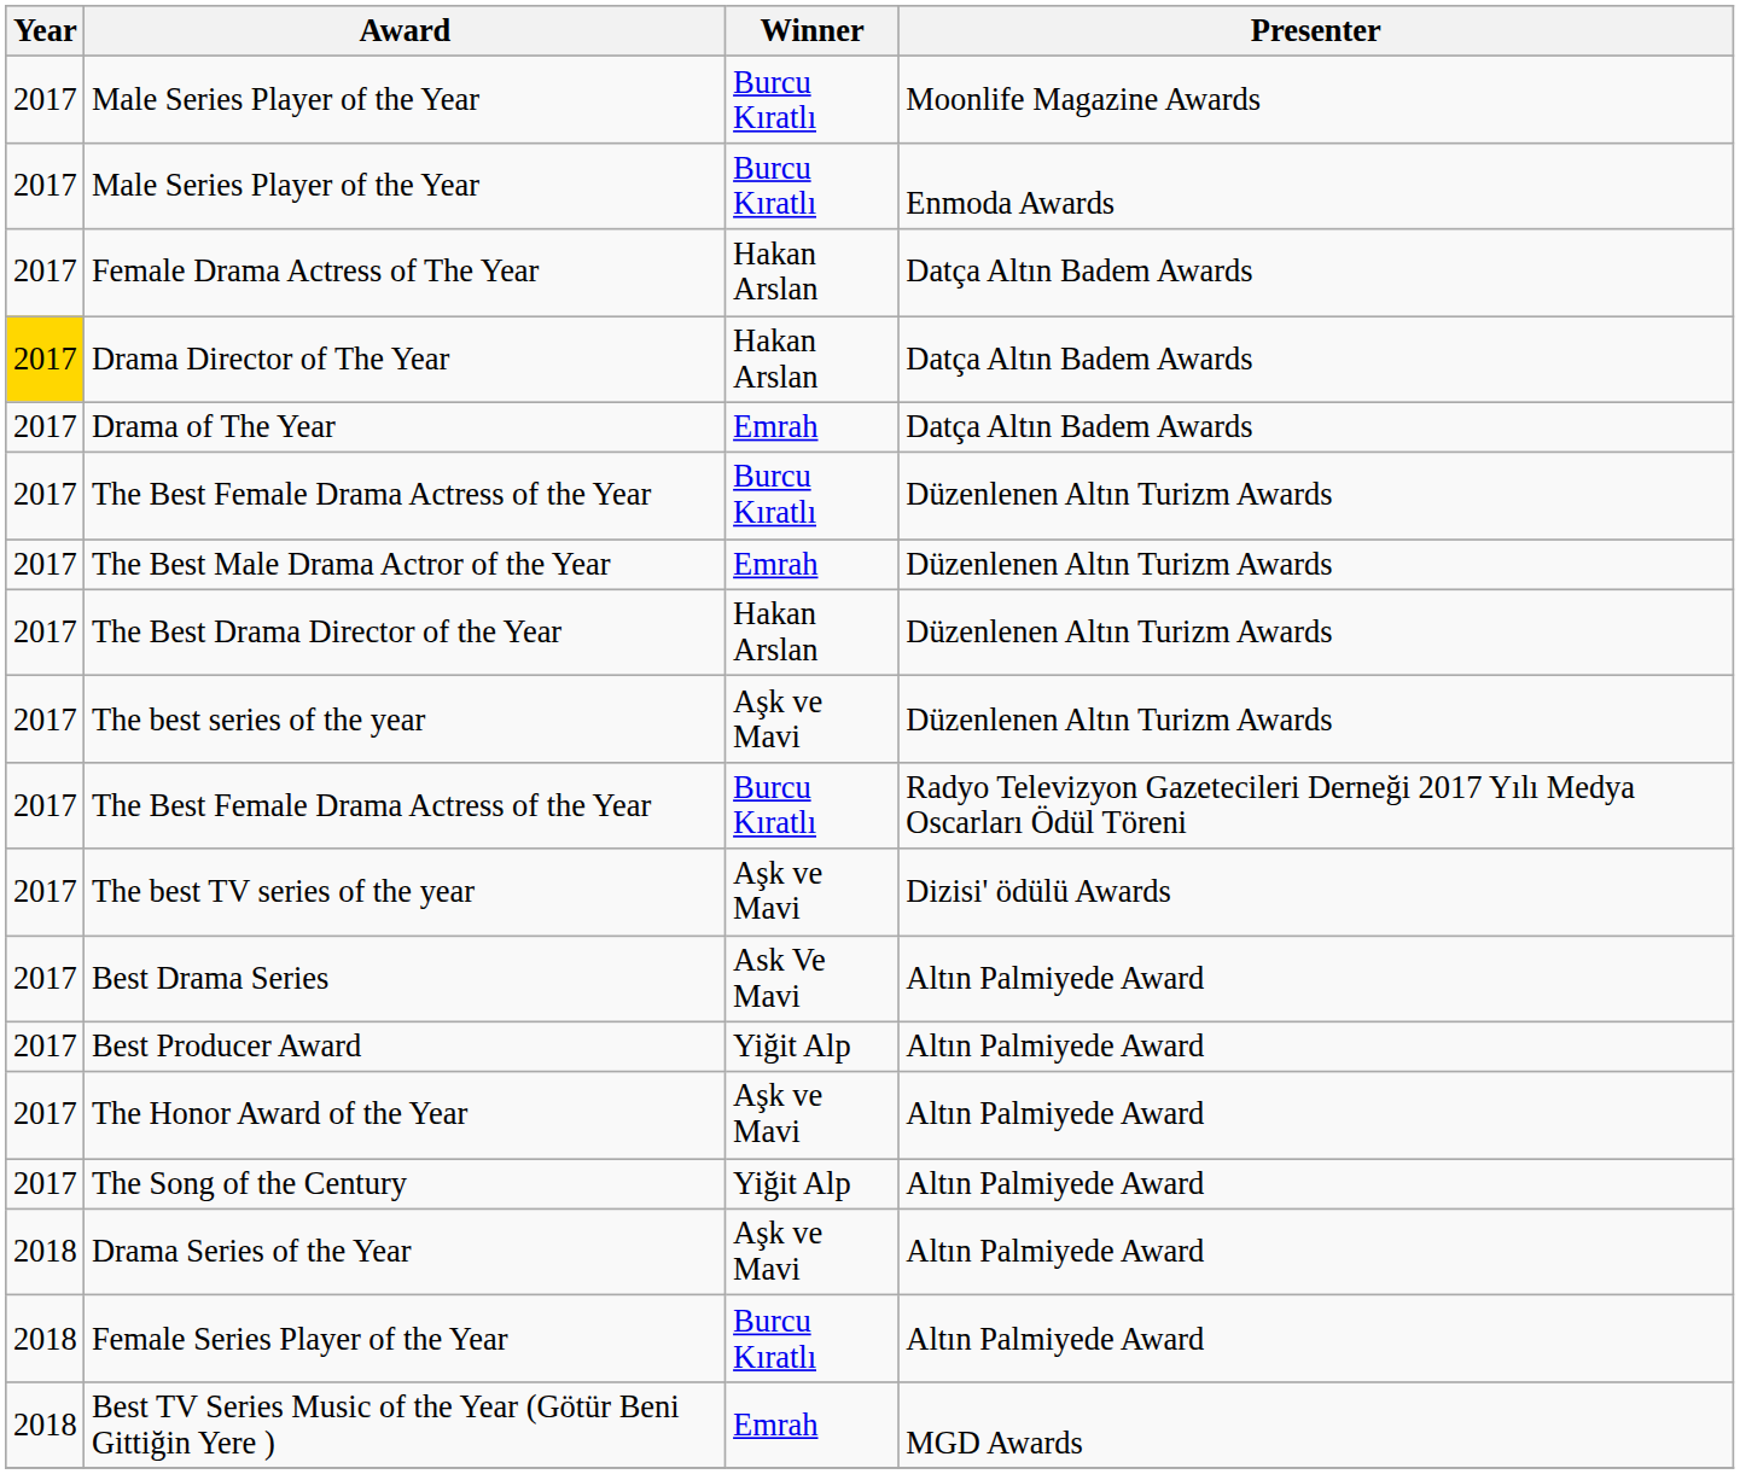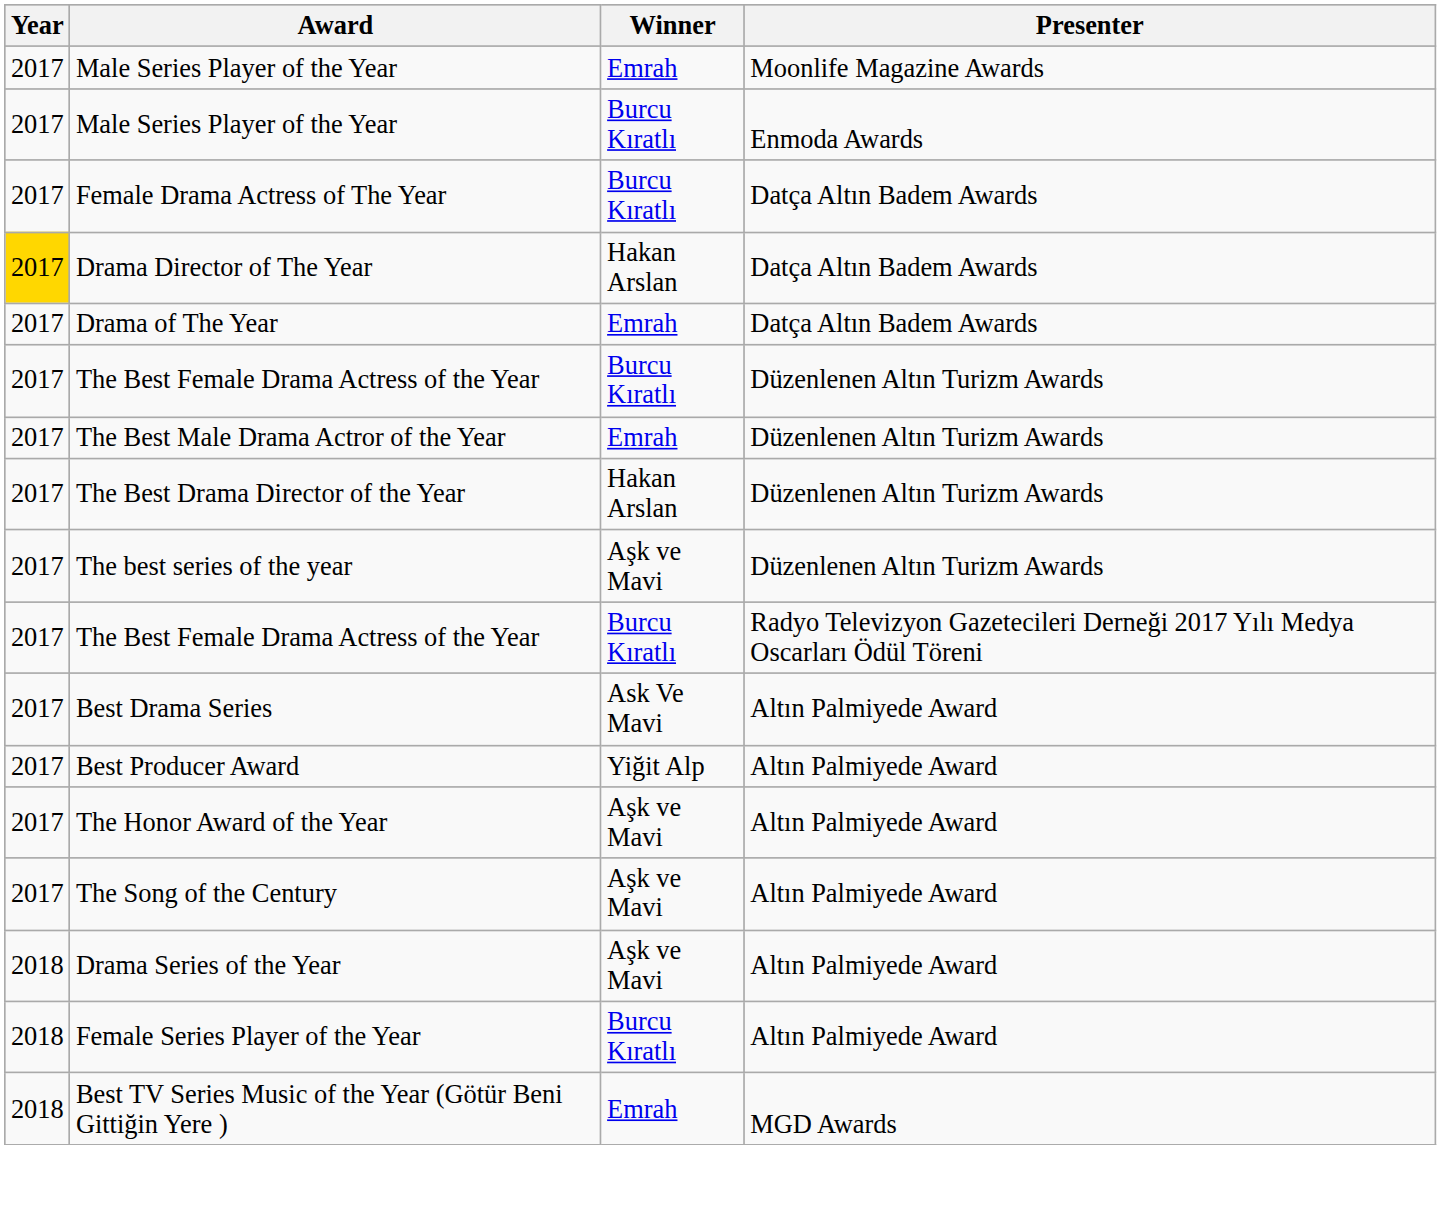 <table class="wikitable">
 <tr>
 <th>Year</th>
 <th>Award</th>
 <th>Winner</th>
 <th>Presenter</th>
 </tr>
 <tr>
 <td>2017</td>
 <td>Male Series Player of the Year</td>
-<td><a href='#'>Burcu Kıratlı</a></td>
+<td><a href='#'>Emrah</a></td>
 <td>Moonlife Magazine Awards</td>
 </tr>
 <tr>
 <td>2017</td>
 <td>Male Series Player of the Year</td>
 <td><a href='#'>Burcu Kıratlı</a></td>
 <td><br>Enmoda Awards</td>
 </tr>
 <tr>
 <td>2017</td>
 <td>Female Drama Actress of The Year</td>
-<td>Hakan Arslan</td>
+<td><a href='#'>Burcu Kıratlı</a></td>
 <td>Datça Altın Badem Awards</td>
 </tr>
 <tr>
 <td style="background: gold;">2017</td>
 <td>Drama Director of The Year</td>
 <td>Hakan Arslan</td>
 <td>Datça Altın Badem Awards</td>
 </tr>
 <tr>
 <td>2017</td>
 <td>Drama of  The Year</td>
 <td><a href='#'>Emrah</a></td>
 <td>Datça Altın Badem Awards</td>
 </tr>
 <tr>
 <td>2017</td>
 <td>The Best Female Drama Actress of the Year</td>
 <td><a href='#'>Burcu Kıratlı</a></td>
 <td>Düzenlenen Altın Turizm Awards</td>
 </tr>
 <tr>
 <td>2017</td>
 <td>The Best Male  Drama Actror of the Year</td>
 <td><a href='#'>Emrah</a></td>
 <td>Düzenlenen Altın Turizm Awards</td>
 </tr>
 <tr>
 <td>2017</td>
 <td>The Best Drama Director of the Year</td>
 <td>Hakan Arslan</td>
 <td>Düzenlenen Altın Turizm Awards</td>
 </tr>
 <tr>
 <td>2017</td>
 <td>The best series of the year</td>
 <td>Aşk ve Mavi</td>
 <td>Düzenlenen Altın Turizm Awards</td>
 </tr>
 <tr>
 <td>2017</td>
 <td>The Best Female Drama Actress of the Year</td>
 <td><a href='#'>Burcu Kıratlı</a></td>
 <td>Radyo Televizyon Gazetecileri Derneği 2017 Yılı Medya Oscarları Ödül Töreni</td>
 </tr>
 <tr>
 <td>2017</td>
-<td>The best TV series of the year</td>
-<td>Aşk ve Mavi</td>
-<td>Dizisi' ödülü Awards</td>
-</tr>
-<tr>
-<td>2017</td>
 <td>Best Drama Series</td>
 <td>Ask Ve Mavi</td>
 <td>Altın Palmiyede Award</td>
 </tr>
 <tr>
 <td>2017</td>
 <td>Best Producer Award</td>
 <td>Yiğit Alp</td>
 <td>Altın Palmiyede Award</td>
 </tr>
 <tr>
 <td>2017</td>
 <td>The Honor Award of the Year</td>
 <td>Aşk ve Mavi</td>
 <td>Altın Palmiyede Award</td>
 </tr>
 <tr>
 <td>2017</td>
 <td>The Song of the Century</td>
-<td>Yiğit Alp</td>
+<td>Aşk ve Mavi</td>
 <td>Altın Palmiyede Award</td>
 </tr>
 <tr>
 <td>2018</td>
 <td>Drama Series  of the Year</td>
 <td>Aşk ve Mavi</td>
 <td>Altın Palmiyede Award</td>
 </tr>
 <tr>
 <td>2018</td>
 <td>Female Series Player of the Year</td>
 <td><a href='#'>Burcu Kıratlı</a></td>
 <td>Altın Palmiyede Award</td>
 </tr>
 <tr>
 <td>2018</td>
 <td>Best TV Series Music of the Year (Götür Beni Gittiğin Yere )</td>
 <td><a href='#'>Emrah</a></td>
 <td><br>MGD Awards</td>
 </tr>
 <tr>
 </tr>
 </table>
